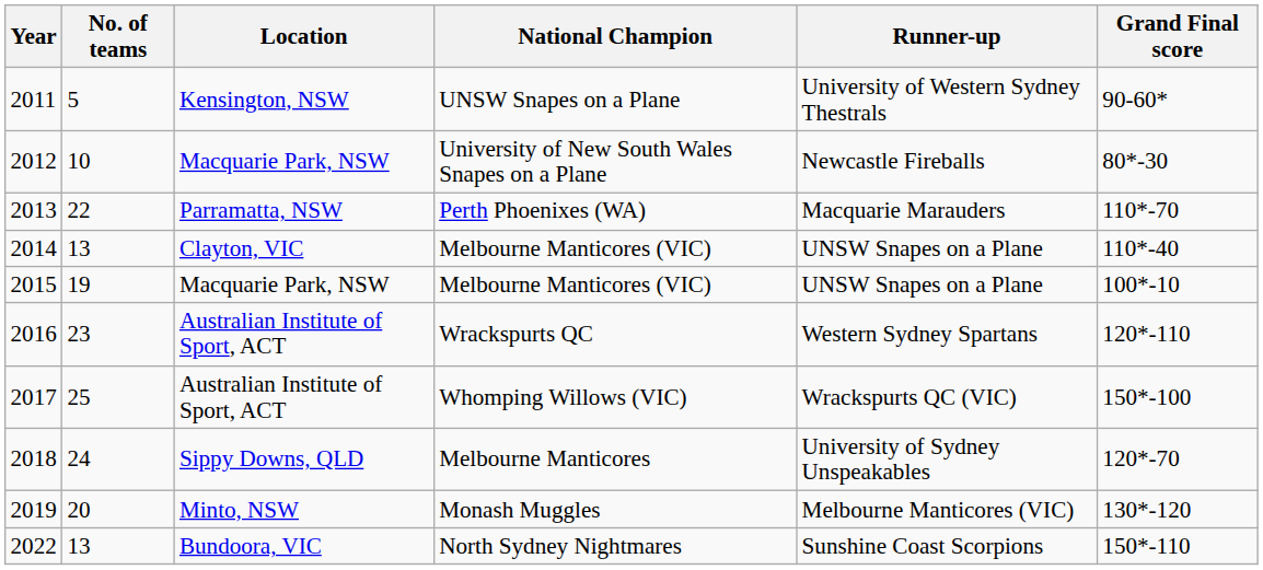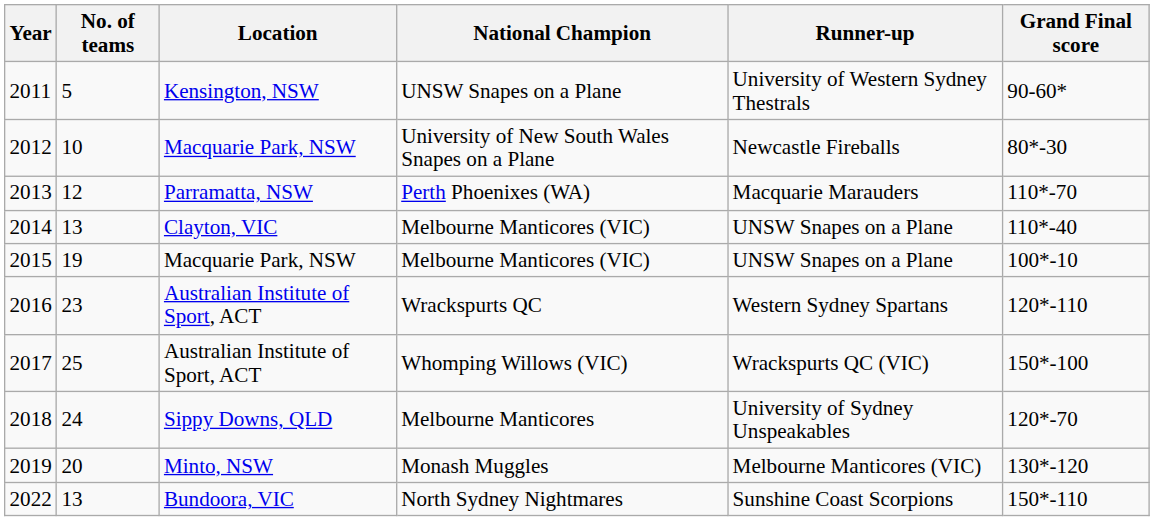 <table class="wikitable">
 <tr>
 <th>Year</th>
 <th>No. of teams</th>
 <th>Location</th>
 <th>National Champion</th>
 <th>Runner-up</th>
 <th>Grand Final score</th>
 </tr>
 <tr>
 <td>2011</td>
 <td>5</td>
 <td><a href='#'>Kensington, NSW</a></td>
 <td>UNSW Snapes on a Plane</td>
 <td>University of Western Sydney Thestrals</td>
 <td>90-60*</td>
 </tr>
 <tr>
 <td>2012</td>
 <td>10</td>
 <td><a href='#'>Macquarie Park, NSW</a></td>
 <td>University of New South Wales Snapes on a Plane</td>
 <td>Newcastle Fireballs</td>
 <td>80*-30</td>
 </tr>
 <tr>
 <td>2013</td>
-<td>22</td>
+<td>12</td>
 <td><a href='#'>Parramatta, NSW</a></td>
 <td><a href='#'>Perth</a> Phoenixes (WA)</td>
 <td>Macquarie Marauders</td>
 <td>110*-70</td>
 </tr>
 <tr>
 <td>2014</td>
 <td>13</td>
 <td><a href='#'>Clayton, VIC</a></td>
 <td>Melbourne Manticores (VIC)</td>
 <td>UNSW Snapes on a Plane</td>
 <td>110*-40</td>
 </tr>
 <tr>
 <td>2015</td>
 <td>19</td>
 <td>Macquarie Park, NSW</td>
 <td>Melbourne Manticores (VIC)</td>
 <td>UNSW Snapes on a Plane</td>
 <td>100*-10</td>
 </tr>
 <tr>
 <td>2016</td>
 <td>23</td>
 <td><a href='#'>Australian Institute of Sport</a>, ACT</td>
 <td>Wrackspurts QC</td>
 <td>Western Sydney Spartans</td>
 <td>120*-110</td>
 </tr>
 <tr>
 <td>2017</td>
 <td>25</td>
 <td>Australian Institute of Sport, ACT</td>
 <td>Whomping Willows (VIC)</td>
 <td>Wrackspurts QC (VIC)</td>
 <td>150*-100</td>
 </tr>
 <tr>
 <td>2018</td>
 <td>24</td>
 <td><a href='#'>Sippy Downs, QLD</a></td>
 <td>Melbourne Manticores</td>
 <td>University of Sydney Unspeakables</td>
 <td>120*-70</td>
 </tr>
 <tr>
 <td>2019</td>
 <td>20</td>
 <td><a href='#'>Minto, NSW</a></td>
 <td>Monash Muggles</td>
 <td>Melbourne Manticores (VIC)</td>
 <td>130*-120</td>
 </tr>
 <tr>
 <td>2022</td>
 <td>13</td>
 <td><a href='#'>Bundoora, VIC</a></td>
 <td>North Sydney Nightmares</td>
 <td>Sunshine Coast Scorpions</td>
 <td>150*-110</td>
 </tr>
 </table>
